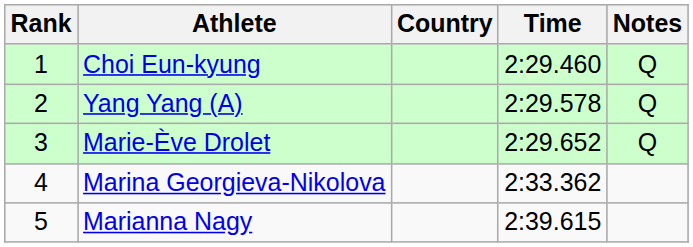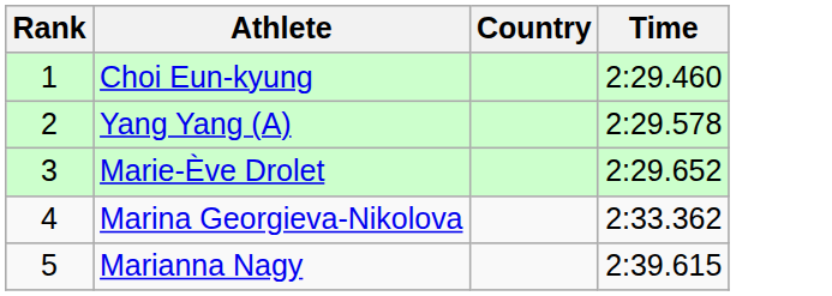 <table class="wikitable sortable" style="text-align:center">
 <tr>
 <th>Rank</th>
 <th>Athlete</th>
 <th>Country</th>
 <th>Time</th>
-<th>Notes</th>
 </tr>
 <tr bgcolor=ccffcc>
 <td>1</td>
 <td align=left><a href='#'>Choi Eun-kyung</a></td>
 <td align=left></td>
 <td>2:29.460</td>
-<td>Q</td>
 </tr>
 <tr bgcolor=ccffcc>
 <td>2</td>
 <td align=left><a href='#'>Yang Yang (A)</a></td>
 <td align=left></td>
 <td>2:29.578</td>
-<td>Q</td>
 </tr>
 <tr bgcolor=ccffcc>
 <td>3</td>
 <td align=left><a href='#'>Marie-Ève Drolet</a></td>
 <td align=left></td>
 <td>2:29.652</td>
-<td>Q</td>
 </tr>
 <tr>
 <td>4</td>
 <td align=left><a href='#'>Marina Georgieva-Nikolova</a></td>
 <td align=left></td>
 <td>2:33.362</td>
-<td></td>
 </tr>
 <tr>
 <td>5</td>
 <td align=left><a href='#'>Marianna Nagy</a></td>
 <td align=left></td>
 <td>2:39.615</td>
-<td></td>
 </tr>
 </table>
